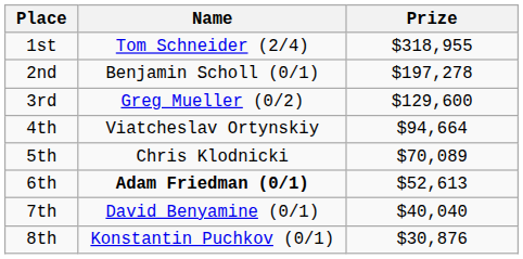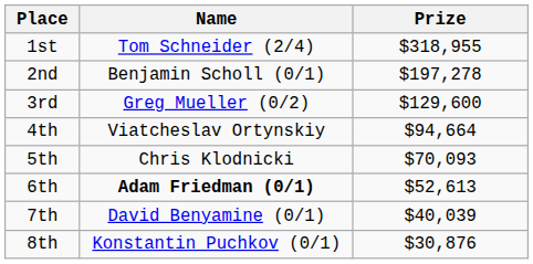 <table class="wikitable">
 <tr>
 <th width="50">Place</th>
 <th width="200">Name</th>
 <th width="125">Prize</th>
 </tr>
 <tr>
 <td align = "center">1st</td>
 <td align = "center"><a href='#'>Tom Schneider</a> (2/4)</td>
 <td align = "center">$318,955</td>
 </tr>
 <tr>
 <td align = "center">2nd</td>
 <td align = "center">Benjamin Scholl (0/1)</td>
 <td align = "center">$197,278</td>
 </tr>
 <tr>
 <td align = "center">3rd</td>
 <td align = "center"><a href='#'>Greg Mueller</a> (0/2)</td>
 <td align = "center">$129,600</td>
 </tr>
 <tr>
 <td align = "center">4th</td>
 <td align = "center">Viatcheslav Ortynskiy</td>
 <td align = "center">$94,664</td>
 </tr>
 <tr>
 <td align = "center">5th</td>
 <td align = "center">Chris Klodnicki</td>
-<td align = "center">$70,089</td>
+<td align = "center">$70,093</td>
 </tr>
 <tr>
 <td align = "center">6th</td>
 <td align = "center"><strong>Adam Friedman (0/1)</strong></td>
 <td align = "center">$52,613</td>
 </tr>
 <tr>
 <td align = "center">7th</td>
 <td align = "center"><a href='#'>David Benyamine</a> (0/1)</td>
-<td align = "center">$40,040</td>
+<td align = "center">$40,039</td>
 </tr>
 <tr>
 <td align = "center">8th</td>
 <td align = "center"><a href='#'>Konstantin Puchkov</a> (0/1)</td>
 <td align = "center">$30,876</td>
 </tr>
 </table>
